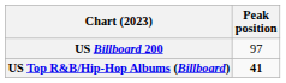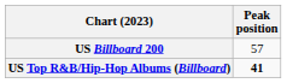 <table class="wikitable sortable plainrowheaders" style="text-align:center">
 <tr>
 <th scope="col">Chart (2023)</th>
 <th scope="col">Peak<br>position</th>
 </tr>
 <tr>
 <th scope="row">US <a href='#'><em>Billboard</em> 200</a></th>
-<td>97</td>
+<td>57</td>
 </tr>
 <tr>
 <th scope="row">US <a href='#'>Top R&B/Hip-Hop Albums</a> (<em><a href='#'>Billboard</a></em>)</th>
 <td><strong>41</strong></td>
 </tr>
 </table>
